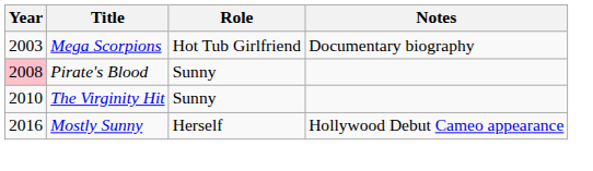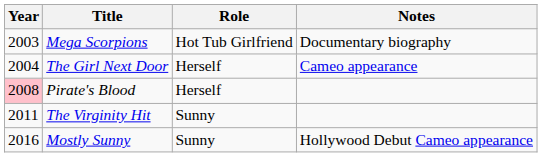 <table class="wikitable sortable plainrowheaders">
 <tr>
 <th scope="col">Year</th>
 <th scope="col">Title</th>
 <th scope="col">Role</th>
 <th scope="col">Notes</th>
 </tr>
 <tr>
 <td>2003</td>
 <td scope="row"><em><a href='#'>Mega Scorpions</a></em></td>
 <td>Hot Tub Girlfriend</td>
 <td>Documentary biography</td>
 </tr>
 <tr>
+<td>2004</td>
+<td scope="row"><em><a href='#'>The Girl Next Door</a></em></td>
+<td>Herself</td>
+<td><a href='#'>Cameo appearance</a></td>
+</tr>
+<tr>
 <td style="background: pink;">2008</td>
 <td scope="row"><em>Pirate's Blood</em></td>
-<td>Sunny</td>
+<td>Herself</td>
 <td></td>
 </tr>
 <tr>
-<td>2010</td>
+<td>2011</td>
 <td scope="row"><em><a href='#'>The Virginity Hit</a></em></td>
 <td>Sunny</td>
 <td></td>
 </tr>
 <tr>
 <td>2016</td>
 <td scope="row"><em><a href='#'>Mostly Sunny</a></em></td>
-<td>Herself</td>
+<td>Sunny</td>
 <td>Hollywood Debut <a href='#'>Cameo appearance</a></td>
 </tr>
 </table>
